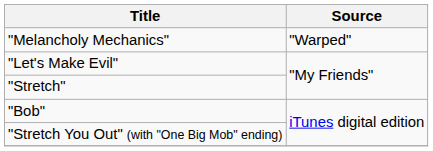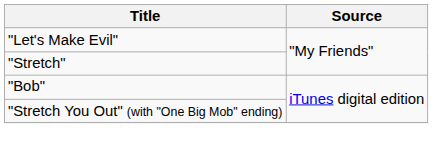 <table class="wikitable">
 <tr>
 <th>Title</th>
 <th>Source</th>
-</tr>
-<tr>
-<td>"Melancholy Mechanics"</td>
-<td>"Warped"</td>
 </tr>
 <tr>
 <td>"Let's Make Evil"</td>
 <td rowspan=2>"My Friends"</td>
 </tr>
 <tr>
 <td>"Stretch"</td>
 </tr>
 <tr>
 <td>"Bob"</td>
 <td rowspan=2><a href='#'>iTunes</a> digital edition</td>
 </tr>
 <tr>
 <td>"Stretch You Out" <small>(with "One Big Mob" ending)</small></td>
 </tr>
 <tr>
 </tr>
 </table>
